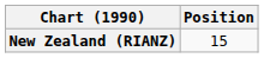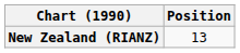 <table class="wikitable plainrowheaders" style="text-align:center">
 <tr>
 <th>Chart (1990)</th>
 <th>Position</th>
 </tr>
 <tr>
 <th scope="row">New Zealand (RIANZ)</th>
-<td>15</td>
+<td>13</td>
 </tr>
 </table>
